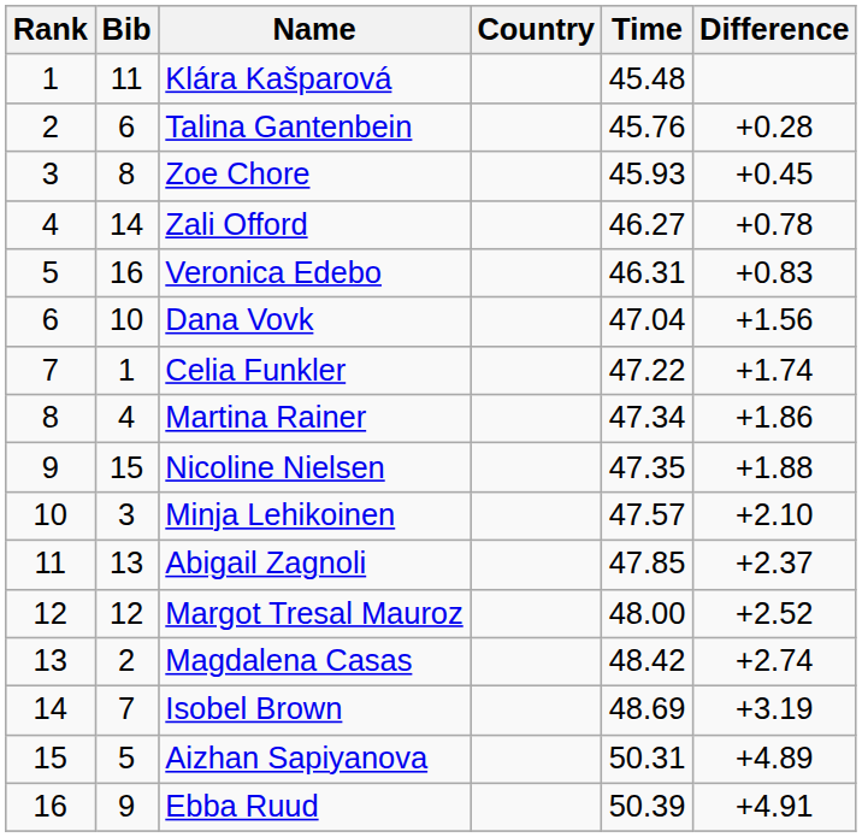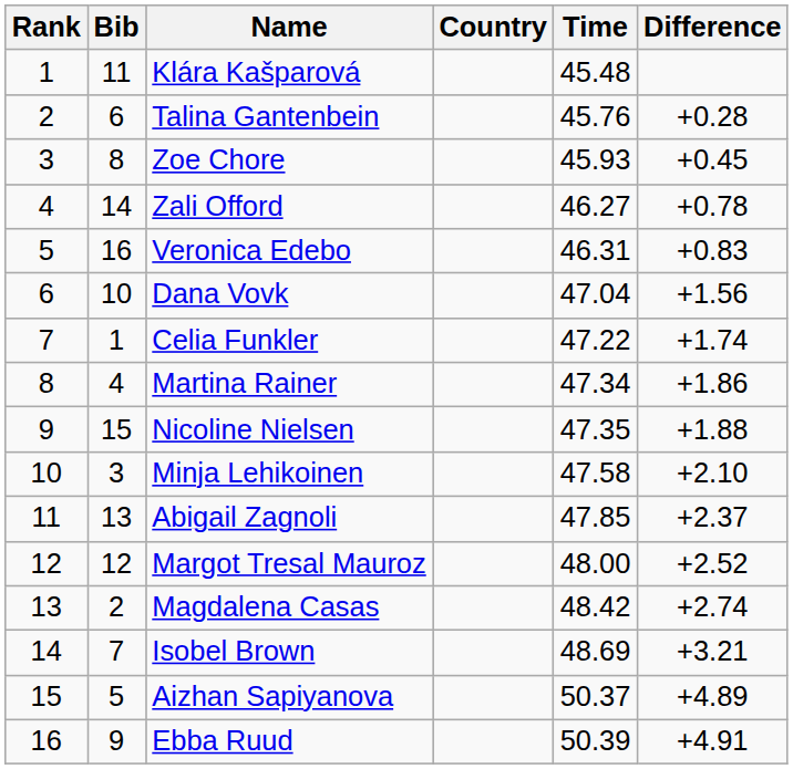 <table class="wikitable sortable" style="text-align:center">
 <tr>
 <th>Rank</th>
 <th>Bib</th>
 <th>Name</th>
 <th>Country</th>
 <th>Time</th>
 <th>Difference</th>
 </tr>
 <tr>
 <td>1</td>
 <td>11</td>
 <td align=left><a href='#'>Klára Kašparová</a></td>
 <td align=left></td>
 <td>45.48</td>
 <td></td>
 </tr>
 <tr>
 <td>2</td>
 <td>6</td>
 <td align=left><a href='#'>Talina Gantenbein</a></td>
 <td align=left></td>
 <td>45.76</td>
 <td>+0.28</td>
 </tr>
 <tr>
 <td>3</td>
 <td>8</td>
 <td align=left><a href='#'>Zoe Chore</a></td>
 <td align=left></td>
 <td>45.93</td>
 <td>+0.45</td>
 </tr>
 <tr>
 <td>4</td>
 <td>14</td>
 <td align=left><a href='#'>Zali Offord</a></td>
 <td align=left></td>
 <td>46.27</td>
 <td>+0.78</td>
 </tr>
 <tr>
 <td>5</td>
 <td>16</td>
 <td align=left><a href='#'>Veronica Edebo</a></td>
 <td align=left></td>
 <td>46.31</td>
 <td>+0.83</td>
 </tr>
 <tr>
 <td>6</td>
 <td>10</td>
 <td align=left><a href='#'>Dana Vovk</a></td>
 <td align=left></td>
 <td>47.04</td>
 <td>+1.56</td>
 </tr>
 <tr>
 <td>7</td>
 <td>1</td>
 <td align=left><a href='#'>Celia Funkler</a></td>
 <td align=left></td>
 <td>47.22</td>
 <td>+1.74</td>
 </tr>
 <tr>
 <td>8</td>
 <td>4</td>
 <td align=left><a href='#'>Martina Rainer</a></td>
 <td align=left></td>
 <td>47.34</td>
 <td>+1.86</td>
 </tr>
 <tr>
 <td>9</td>
 <td>15</td>
 <td align=left><a href='#'>Nicoline Nielsen</a></td>
 <td align=left></td>
 <td>47.35</td>
 <td>+1.88</td>
 </tr>
 <tr>
 <td>10</td>
 <td>3</td>
 <td align=left><a href='#'>Minja Lehikoinen</a></td>
 <td align=left></td>
-<td>47.57</td>
+<td>47.58</td>
 <td>+2.10</td>
 </tr>
 <tr>
 <td>11</td>
 <td>13</td>
 <td align=left><a href='#'>Abigail Zagnoli</a></td>
 <td align=left></td>
 <td>47.85</td>
 <td>+2.37</td>
 </tr>
 <tr>
 <td>12</td>
 <td>12</td>
 <td align=left><a href='#'>Margot Tresal Mauroz</a></td>
 <td align=left></td>
 <td>48.00</td>
 <td>+2.52</td>
 </tr>
 <tr>
 <td>13</td>
 <td>2</td>
 <td align=left><a href='#'>Magdalena Casas</a></td>
 <td align=left></td>
 <td>48.42</td>
 <td>+2.74</td>
 </tr>
 <tr>
 <td>14</td>
 <td>7</td>
 <td align=left><a href='#'>Isobel Brown</a></td>
 <td align=left></td>
 <td>48.69</td>
-<td>+3.19</td>
+<td>+3.21</td>
 </tr>
 <tr>
 <td>15</td>
 <td>5</td>
 <td align=left><a href='#'>Aizhan Sapiyanova</a></td>
 <td align=left></td>
-<td>50.31</td>
+<td>50.37</td>
 <td>+4.89</td>
 </tr>
 <tr>
 <td>16</td>
 <td>9</td>
 <td align=left><a href='#'>Ebba Ruud</a></td>
 <td align=left></td>
 <td>50.39</td>
 <td>+4.91</td>
 </tr>
 </table>
